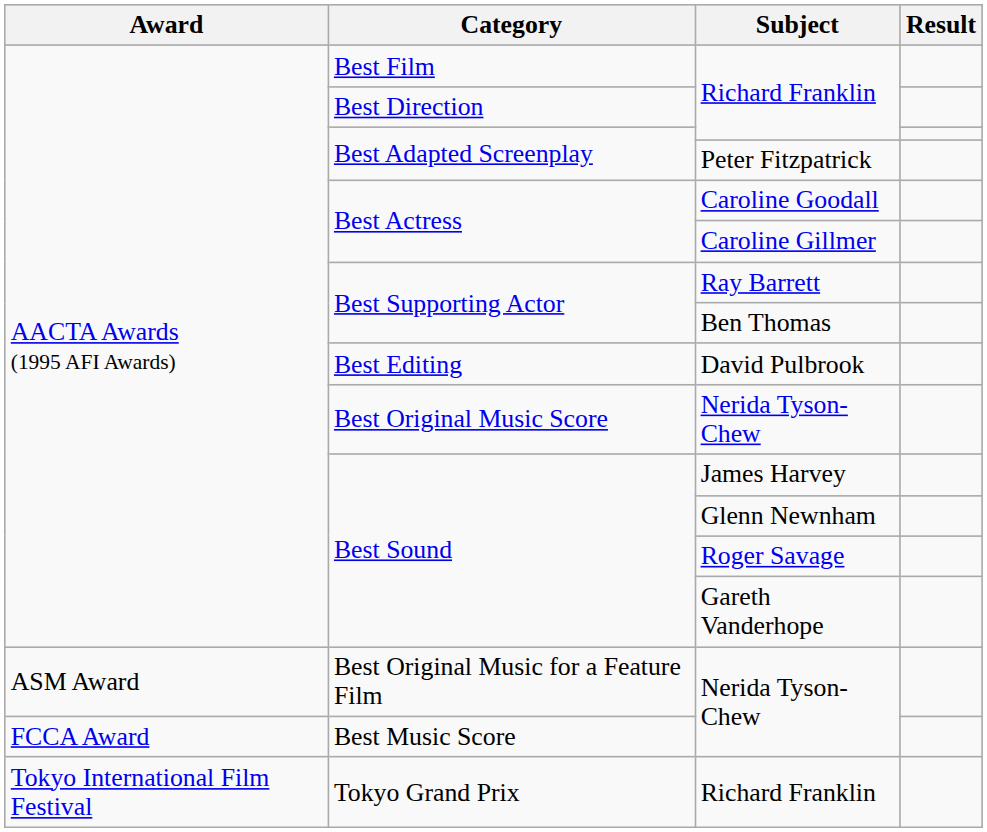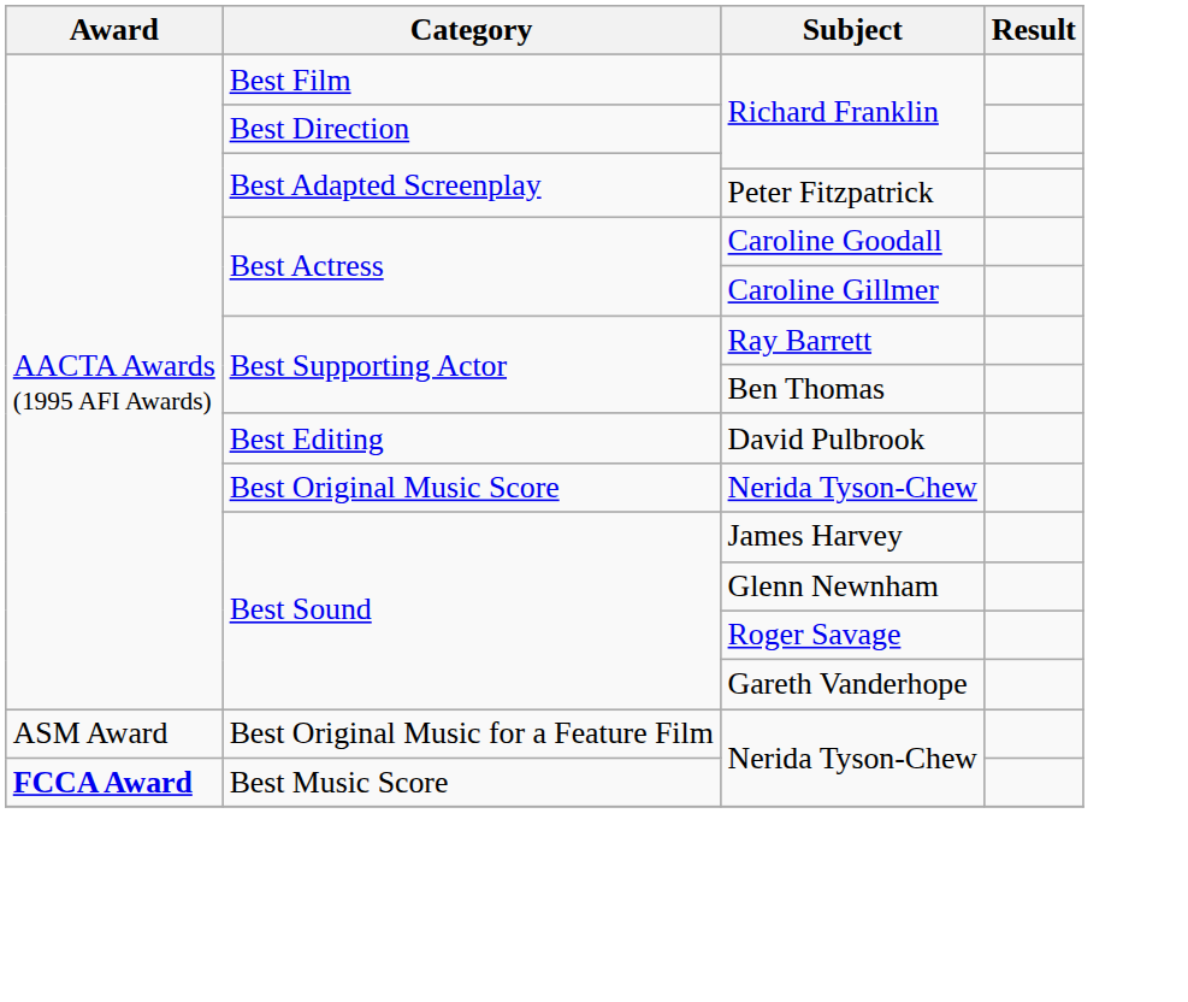 <table class="wikitable">
 <tr>
 <th>Award</th>
 <th>Category</th>
 <th>Subject</th>
 <th>Result</th>
 </tr>
 <tr>
 <td rowspan=14><a href='#'>AACTA Awards</a><br><small>(1995 AFI Awards)</small></td>
 <td><a href='#'>Best Film</a></td>
 <td rowspan=3><a href='#'>Richard Franklin</a></td>
 <td></td>
 </tr>
 <tr>
 <td><a href='#'>Best Direction</a></td>
 <td></td>
 </tr>
 <tr>
 <td rowspan=2><a href='#'>Best Adapted Screenplay</a></td>
 <td></td>
 </tr>
 <tr>
 <td>Peter Fitzpatrick</td>
 <td></td>
 </tr>
 <tr>
 <td rowspan=2><a href='#'>Best Actress</a></td>
 <td><a href='#'>Caroline Goodall</a></td>
 <td></td>
 </tr>
 <tr>
 <td><a href='#'>Caroline Gillmer</a></td>
 <td></td>
 </tr>
 <tr>
 <td rowspan=2><a href='#'>Best Supporting Actor</a></td>
 <td><a href='#'>Ray Barrett</a></td>
 <td></td>
 </tr>
 <tr>
 <td>Ben Thomas</td>
 <td></td>
 </tr>
 <tr>
 <td><a href='#'>Best Editing</a></td>
 <td>David Pulbrook</td>
 <td></td>
 </tr>
 <tr>
 <td><a href='#'>Best Original Music Score</a></td>
 <td><a href='#'>Nerida Tyson-Chew</a></td>
 <td></td>
 </tr>
 <tr>
 <td rowspan=4><a href='#'>Best Sound</a></td>
 <td>James Harvey</td>
 <td></td>
 </tr>
 <tr>
 <td>Glenn Newnham</td>
 <td></td>
 </tr>
 <tr>
 <td><a href='#'>Roger Savage</a></td>
 <td></td>
 </tr>
 <tr>
 <td>Gareth Vanderhope</td>
 <td></td>
 </tr>
 <tr>
 <td>ASM Award</td>
 <td>Best Original Music for a Feature Film</td>
 <td rowspan=2>Nerida Tyson-Chew</td>
 <td></td>
 </tr>
 <tr>
-<td><a href='#'>FCCA Award</a></td>
+<td><strong><a href='#'>FCCA Award</a></strong></td>
 <td>Best Music Score</td>
-<td></td>
-</tr>
-<tr>
-<td><a href='#'>Tokyo International Film Festival</a></td>
-<td>Tokyo Grand Prix</td>
-<td>Richard Franklin</td>
 <td></td>
 </tr>
 <tr>
 </tr>
 </table>
